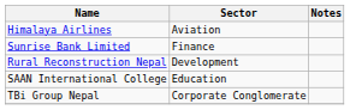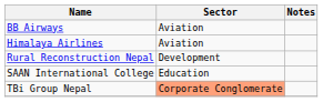 <table class="wikitable">
 <tr>
 <th>Name</th>
 <th>Sector</th>
 <th>Notes</th>
 </tr>
 <tr>
-<td><a href='#'>Himalaya Airlines</a></td>
+<td><a href='#'>BB Airways</a></td>
 <td>Aviation</td>
 <td></td>
 </tr>
 <tr>
-<td><a href='#'>Sunrise Bank Limited</a></td>
-<td>Finance</td>
+<td><a href='#'>Himalaya Airlines</a></td>
+<td>Aviation</td>
 <td></td>
 </tr>
 <tr>
 <td><a href='#'>Rural Reconstruction Nepal</a></td>
 <td>Development</td>
 <td></td>
 </tr>
 <tr>
 <td>SAAN International College</td>
 <td>Education</td>
 <td></td>
 </tr>
 <tr>
 <td>TBi Group Nepal</td>
-<td>Corporate Conglomerate</td>
+<td style="background: lightsalmon;">Corporate Conglomerate</td>
 <td></td>
 </tr>
 <tr>
 </tr>
 </table>
